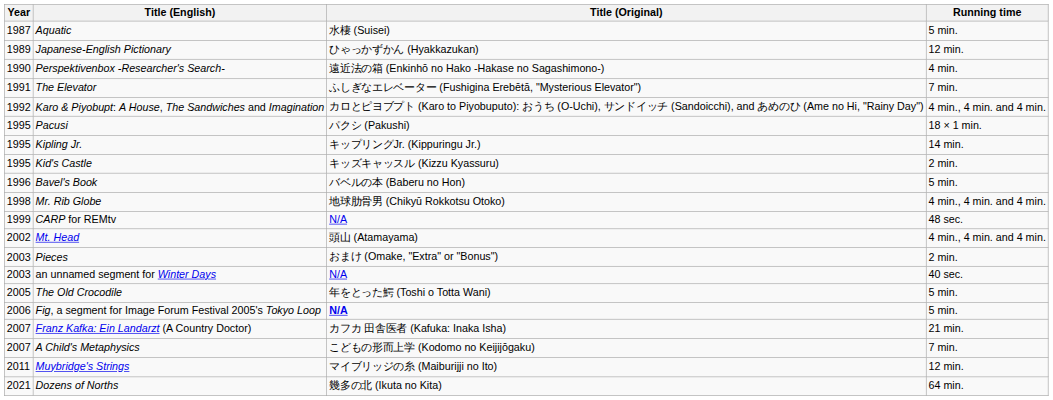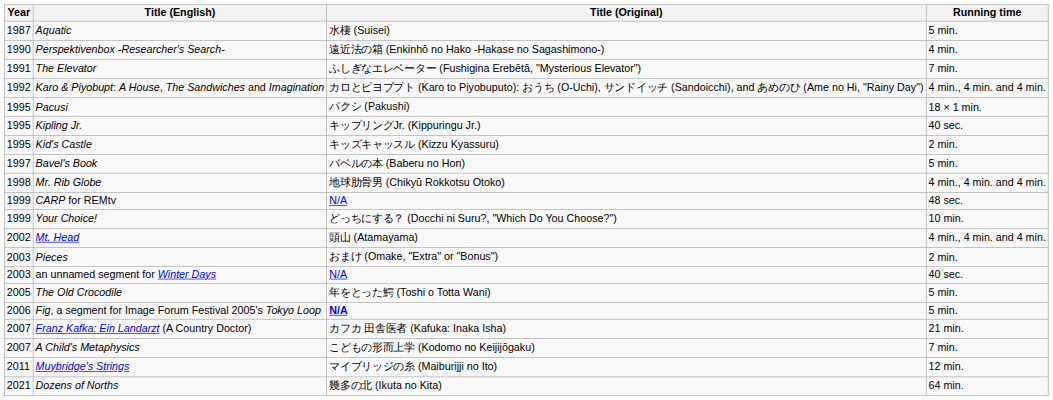 <table class="wikitable sortable">
 <tr>
 <th>Year</th>
 <th>Title (English)</th>
 <th>Title (Original)</th>
 <th>Running time</th>
 </tr>
 <tr>
 <td>1987</td>
 <td><em>Aquatic</em></td>
 <td>水棲 (Suisei)</td>
 <td>5 min.</td>
-</tr>
-<tr>
-<td>1989</td>
-<td><em>Japanese-English Pictionary</em></td>
-<td>ひゃっかずかん (Hyakkazukan)</td>
-<td>12 min.</td>
 </tr>
 <tr>
 <td>1990</td>
 <td><em>Perspektivenbox -Researcher's Search-</em></td>
 <td>遠近法の箱 (Enkinhō no Hako -Hakase no Sagashimono-)</td>
 <td>4 min.</td>
 </tr>
 <tr>
 <td>1991</td>
 <td><em>The Elevator</em></td>
 <td>ふしぎなエレベーター (Fushigina Erebētā, "Mysterious Elevator")</td>
 <td>7 min.</td>
 </tr>
 <tr>
 <td>1992</td>
 <td><em>Karo & Piyobupt</em>: <em>A House</em>, <em>The Sandwiches</em> and <em>Imagination</em></td>
 <td>カロとピヨブプト (Karo to Piyobuputo): おうち (O-Uchi), サンドイッチ (Sandoicchi), and あめのひ (Ame no Hi, "Rainy Day")</td>
 <td>4 min., 4 min. and 4 min.</td>
 </tr>
 <tr>
 <td>1995</td>
 <td><em>Pacusi</em></td>
 <td>パクシ (Pakushi)</td>
 <td>18 × 1 min.</td>
 </tr>
 <tr>
 <td>1995</td>
 <td><em>Kipling Jr.</em></td>
 <td>キップリングJr. (Kippuringu Jr.)</td>
-<td>14 min.</td>
+<td>40 sec.</td>
 </tr>
 <tr>
 <td>1995</td>
 <td><em>Kid's Castle</em></td>
 <td>キッズキャッスル (Kizzu Kyassuru)</td>
 <td>2 min.</td>
 </tr>
 <tr>
-<td>1996</td>
+<td>1997</td>
 <td><em>Bavel's Book</em></td>
 <td>バベルの本 (Baberu no Hon)</td>
 <td>5 min.</td>
 </tr>
 <tr>
 <td>1998</td>
 <td><em>Mr. Rib Globe</em></td>
 <td>地球肋骨男 (Chikyū Rokkotsu Otoko)</td>
 <td>4 min., 4 min. and 4 min.</td>
 </tr>
 <tr>
 <td>1999</td>
 <td><em>CARP</em> for REMtv </td>
 <td><a href='#'>N/A</a></td>
 <td>48 sec.</td>
+</tr>
+<tr>
+<td>1999</td>
+<td><em>Your Choice!</em></td>
+<td>どっちにする？ (Docchi ni Suru?, "Which Do You Choose?")</td>
+<td>10 min.</td>
 </tr>
 <tr>
 <td>2002</td>
 <td><em><a href='#'>Mt. Head</a></em></td>
 <td>頭山 (Atamayama)</td>
 <td>4 min., 4 min. and 4 min.</td>
 </tr>
 <tr>
 <td>2003</td>
 <td><em>Pieces</em></td>
 <td>おまけ (Omake, "Extra" or "Bonus")</td>
 <td>2 min.</td>
 </tr>
 <tr>
 <td>2003</td>
 <td>an unnamed segment for <em><a href='#'>Winter Days</a></em></td>
 <td><a href='#'>N/A</a></td>
 <td>40 sec.</td>
 </tr>
 <tr>
 <td>2005</td>
 <td><em>The Old Crocodile</em></td>
 <td>年をとった鰐 (Toshi o Totta Wani)</td>
 <td>5 min.</td>
 </tr>
 <tr>
 <td>2006</td>
 <td><em>Fig</em>, a segment for Image Forum Festival 2005's <em>Tokyo Loop</em> </td>
 <td><strong><a href='#'>N/A</a></strong></td>
 <td>5 min.</td>
 </tr>
 <tr>
 <td>2007</td>
 <td><em><a href='#'>Franz Kafka: Ein Landarzt</a></em> (A Country Doctor)</td>
 <td>カフカ 田舎医者 (Kafuka: Inaka Isha)</td>
 <td>21 min.</td>
 </tr>
 <tr>
 <td>2007</td>
 <td><em>A Child's Metaphysics</em></td>
 <td>こどもの形而上学 (Kodomo no Keijijōgaku)</td>
 <td>7 min.</td>
 </tr>
 <tr>
 <td>2011</td>
 <td><em><a href='#'>Muybridge's Strings</a></em></td>
 <td>マイブリッジの糸 (Maiburijji no Ito)</td>
 <td>12 min.</td>
 </tr>
 <tr>
 <td>2021</td>
 <td><em>Dozens of Norths</em></td>
 <td>幾多の北 (Ikuta no Kita)</td>
 <td>64 min.</td>
 </tr>
 </table>
